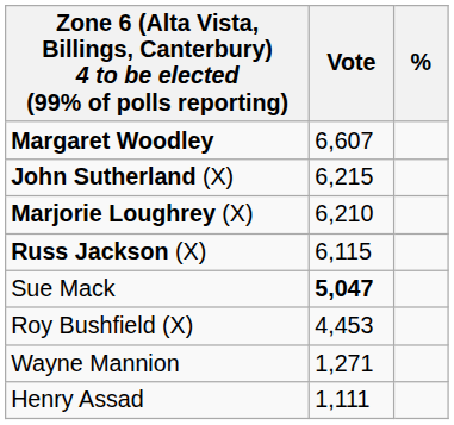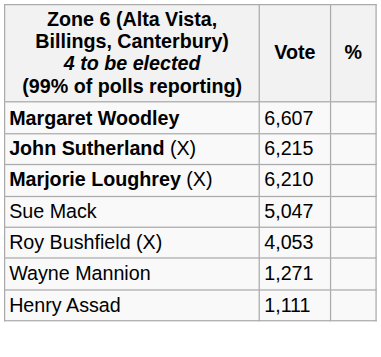 <table class="wikitable">
 <tr>
 <th bgcolor="#DDDDFF" width="200px">Zone 6 (Alta Vista, Billings, Canterbury) <br> <em>4 to be elected</em> <br> (99% of polls reporting)</th>
 <th bgcolor="#DDDDFF" width="50px">Vote</th>
 <th bgcolor="#DDDDFF" width="30px">%</th>
 </tr>
 <tr>
 <td><strong>Margaret Woodley</strong></td>
 <td>6,607</td>
 <td></td>
 </tr>
 <tr>
 <td><strong>John Sutherland</strong> (X)</td>
 <td>6,215</td>
 <td></td>
 </tr>
 <tr>
 <td><strong>Marjorie Loughrey</strong> (X)</td>
 <td>6,210</td>
 <td></td>
 </tr>
 <tr>
-<td><strong>Russ Jackson</strong> (X)</td>
-<td>6,115</td>
-<td></td>
-</tr>
-<tr>
 <td>Sue Mack</td>
-<td><strong>5,047</strong></td>
+<td>5,047</td>
 <td></td>
 </tr>
 <tr>
 <td>Roy Bushfield (X)</td>
-<td>4,453</td>
+<td>4,053</td>
 <td></td>
 </tr>
 <tr>
 <td>Wayne Mannion</td>
 <td>1,271</td>
 <td></td>
 </tr>
 <tr>
 <td>Henry Assad</td>
 <td>1,111</td>
 <td></td>
 </tr>
 </table>
